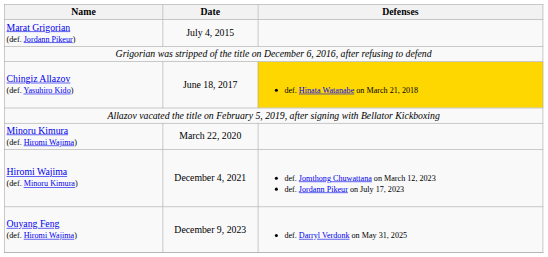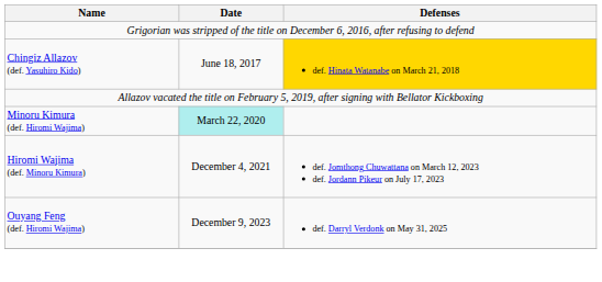 <table class="wikitable" width=100%>
 <tr>
 <th width=25%>Name</th>
 <th width=15%>Date</th>
 <th width=45%>Defenses</th>
-</tr>
-<tr>
-<td align=left> <a href='#'>Marat Grigorian</a> <br><small>(def. <a href='#'>Jordann Pikeur</a>)</small></td>
-<td align=center>July 4, 2015</td>
-<td></td>
 </tr>
 <tr>
 <td colspan=3 align=center><em>Grigorian was stripped of the title on December 6, 2016, after refusing to defend</em></td>
 </tr>
 <tr>
 <td align=left> <a href='#'>Chingiz Allazov</a> <br><small>(def. <a href='#'>Yasuhiro Kido</a>)</small></td>
 <td align=center>June 18, 2017</td>
 <td style="background: gold;"><br><ul><li><small>def. <a href='#'>Hinata Watanabe</a> on March 21, 2018</small></li></ul></td>
 </tr>
 <tr>
 <td colspan=3 align=center><em>Allazov vacated the title on February 5, 2019, after signing with Bellator Kickboxing</em></td>
 </tr>
 <tr>
 <td align=left> <a href='#'>Minoru Kimura</a> <br><small>(def. <a href='#'>Hiromi Wajima</a>)</small></td>
-<td align=center>March 22, 2020</td>
+<td align=center style="background: paleturquoise;">March 22, 2020</td>
 <td></td>
 </tr>
 <tr>
 <td align=left> <a href='#'>Hiromi Wajima</a> <br><small>(def. <a href='#'>Minoru Kimura</a>)</small></td>
 <td align=center>December 4, 2021</td>
 <td><br><ul><li><small>def. <a href='#'>Jomthong Chuwattana</a> on March 12, 2023</small></li><li><small>def. <a href='#'>Jordann Pikeur</a> on July 17, 2023</small></li></ul></td>
 </tr>
 <tr>
 <td align=left> <a href='#'>Ouyang Feng</a> <br><small>(def. <a href='#'>Hiromi Wajima</a>)</small></td>
 <td align=center>December 9, 2023</td>
 <td><br><ul><li><small>def. <a href='#'>Darryl Verdonk</a> on May 31, 2025</small></li></ul></td>
 </tr>
 <tr>
 </tr>
 </table>
